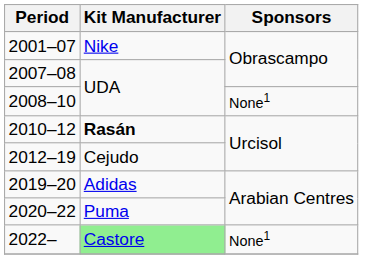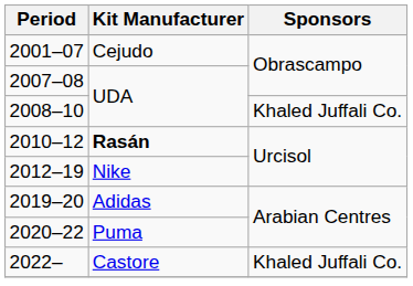 <table class="wikitable" style="text-align: left">
 <tr>
 <th>Period</th>
 <th>Kit Manufacturer</th>
 <th>Sponsors</th>
 </tr>
 <tr>
 <td>2001–07</td>
-<td><a href='#'>Nike</a></td>
+<td>Cejudo</td>
 <td rowspan=2>Obrascampo</td>
 </tr>
 <tr>
 <td>2007–08</td>
 <td rowspan=2>UDA</td>
 </tr>
 <tr>
 <td>2008–10</td>
-<td><small>None<sup>1</sup></small></td>
+<td>Khaled Juffali Co.</td>
 </tr>
 <tr>
 <td>2010–12</td>
 <td><strong>Rasán</strong></td>
 <td rowspan=2>Urcisol</td>
 </tr>
 <tr>
 <td>2012–19</td>
-<td>Cejudo</td>
+<td><a href='#'>Nike</a></td>
 </tr>
 <tr>
 <td>2019–20</td>
 <td><a href='#'>Adidas</a></td>
 <td rowspan=2>Arabian Centres</td>
 </tr>
 <tr>
 <td>2020–22</td>
 <td><a href='#'>Puma</a></td>
 </tr>
 <tr>
 <td>2022–</td>
-<td style="background: lightgreen;"><a href='#'>Castore</a></td>
-<td><small>None<sup>1</sup></small></td>
+<td><a href='#'>Castore</a></td>
+<td>Khaled Juffali Co.</td>
 </tr>
 <tr>
 </tr>
 </table>
